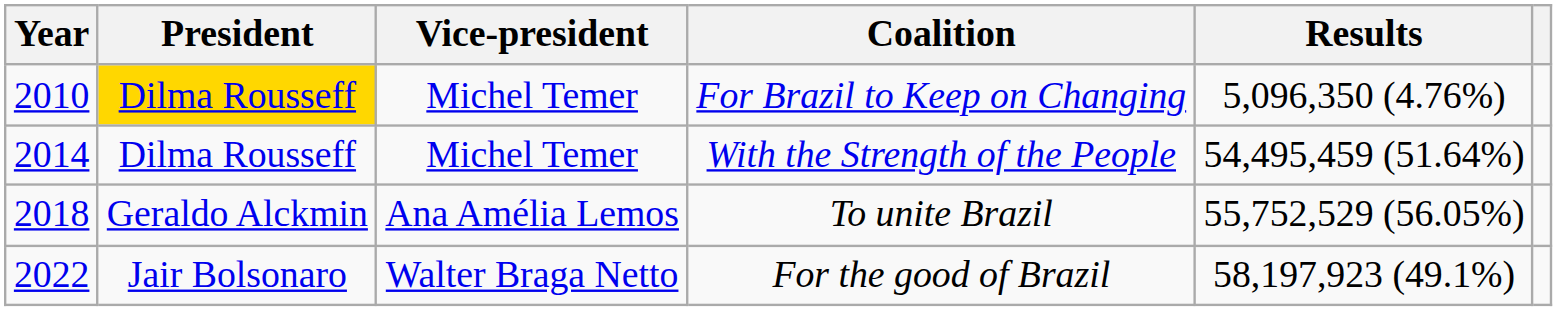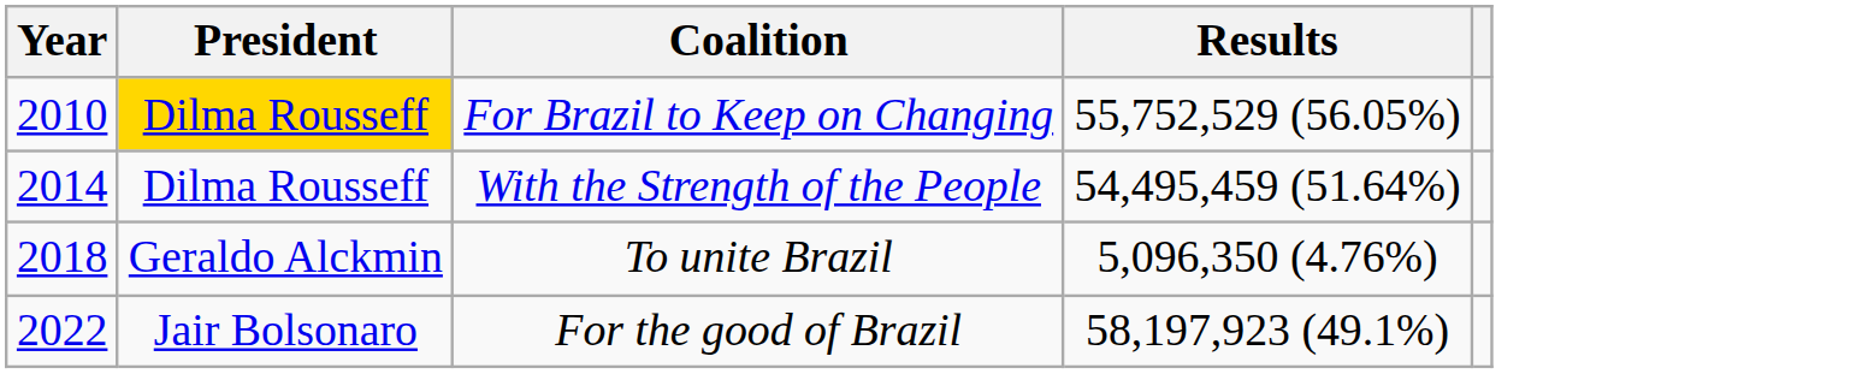 <table class="wikitable" style="text-align:center">
 <tr>
 <th>Year</th>
 <th>President</th>
-<th>Vice-president</th>
 <th>Coalition</th>
 <th>Results</th>
 <th></th>
 </tr>
 <tr>
 <td><a href='#'>2010</a></td>
 <td style="background: gold;"><a href='#'>Dilma Rousseff</a></td>
-<td><a href='#'>Michel Temer</a></td>
 <td><em><a href='#'>For Brazil to Keep on Changing</a></em></td>
-<td>5,096,350 (4.76%)</td>
+<td>55,752,529 (56.05%)</td>
 <td></td>
 </tr>
 <tr>
 <td><a href='#'>2014</a></td>
 <td><a href='#'>Dilma Rousseff</a></td>
-<td><a href='#'>Michel Temer</a></td>
 <td><em><a href='#'>With the Strength of the People</a></em></td>
 <td>54,495,459 (51.64%)</td>
 <td></td>
 </tr>
 <tr>
 <td><a href='#'>2018</a></td>
 <td><a href='#'>Geraldo Alckmin</a></td>
-<td><a href='#'>Ana Amélia Lemos</a></td>
 <td><em>To unite Brazil</em></td>
-<td>55,752,529 (56.05%)</td>
+<td>5,096,350 (4.76%)</td>
 <td></td>
 </tr>
 <tr>
 <td><a href='#'>2022</a></td>
 <td><a href='#'>Jair Bolsonaro</a></td>
-<td><a href='#'>Walter Braga Netto</a></td>
 <td><em>For the good of Brazil</em></td>
 <td>58,197,923 (49.1%)</td>
 <td></td>
 </tr>
 </table>
